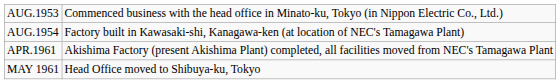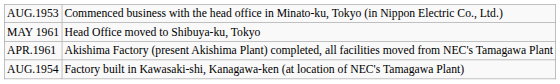 <table class="wikitable">
 <tr>
 <td>AUG.1953</td>
 <td>Commenced business with the head office in Minato-ku, Tokyo (in Nippon Electric Co., Ltd.)</td>
 </tr>
 <tr>
-<td>AUG.1954</td>
-<td>Factory built in Kawasaki-shi, Kanagawa-ken (at location of NEC's Tamagawa Plant)</td>
+<td>MAY 1961</td>
+<td>Head Office moved to Shibuya-ku, Tokyo</td>
 </tr>
 <tr>
 <td>APR.1961</td>
 <td>Akishima Factory (present Akishima Plant) completed, all facilities moved from NEC's Tamagawa Plant</td>
 </tr>
 <tr>
-<td>MAY 1961</td>
-<td>Head Office moved to Shibuya-ku, Tokyo</td>
+<td>AUG.1954</td>
+<td>Factory built in Kawasaki-shi, Kanagawa-ken (at location of NEC's Tamagawa Plant)</td>
 </tr>
 </table>
